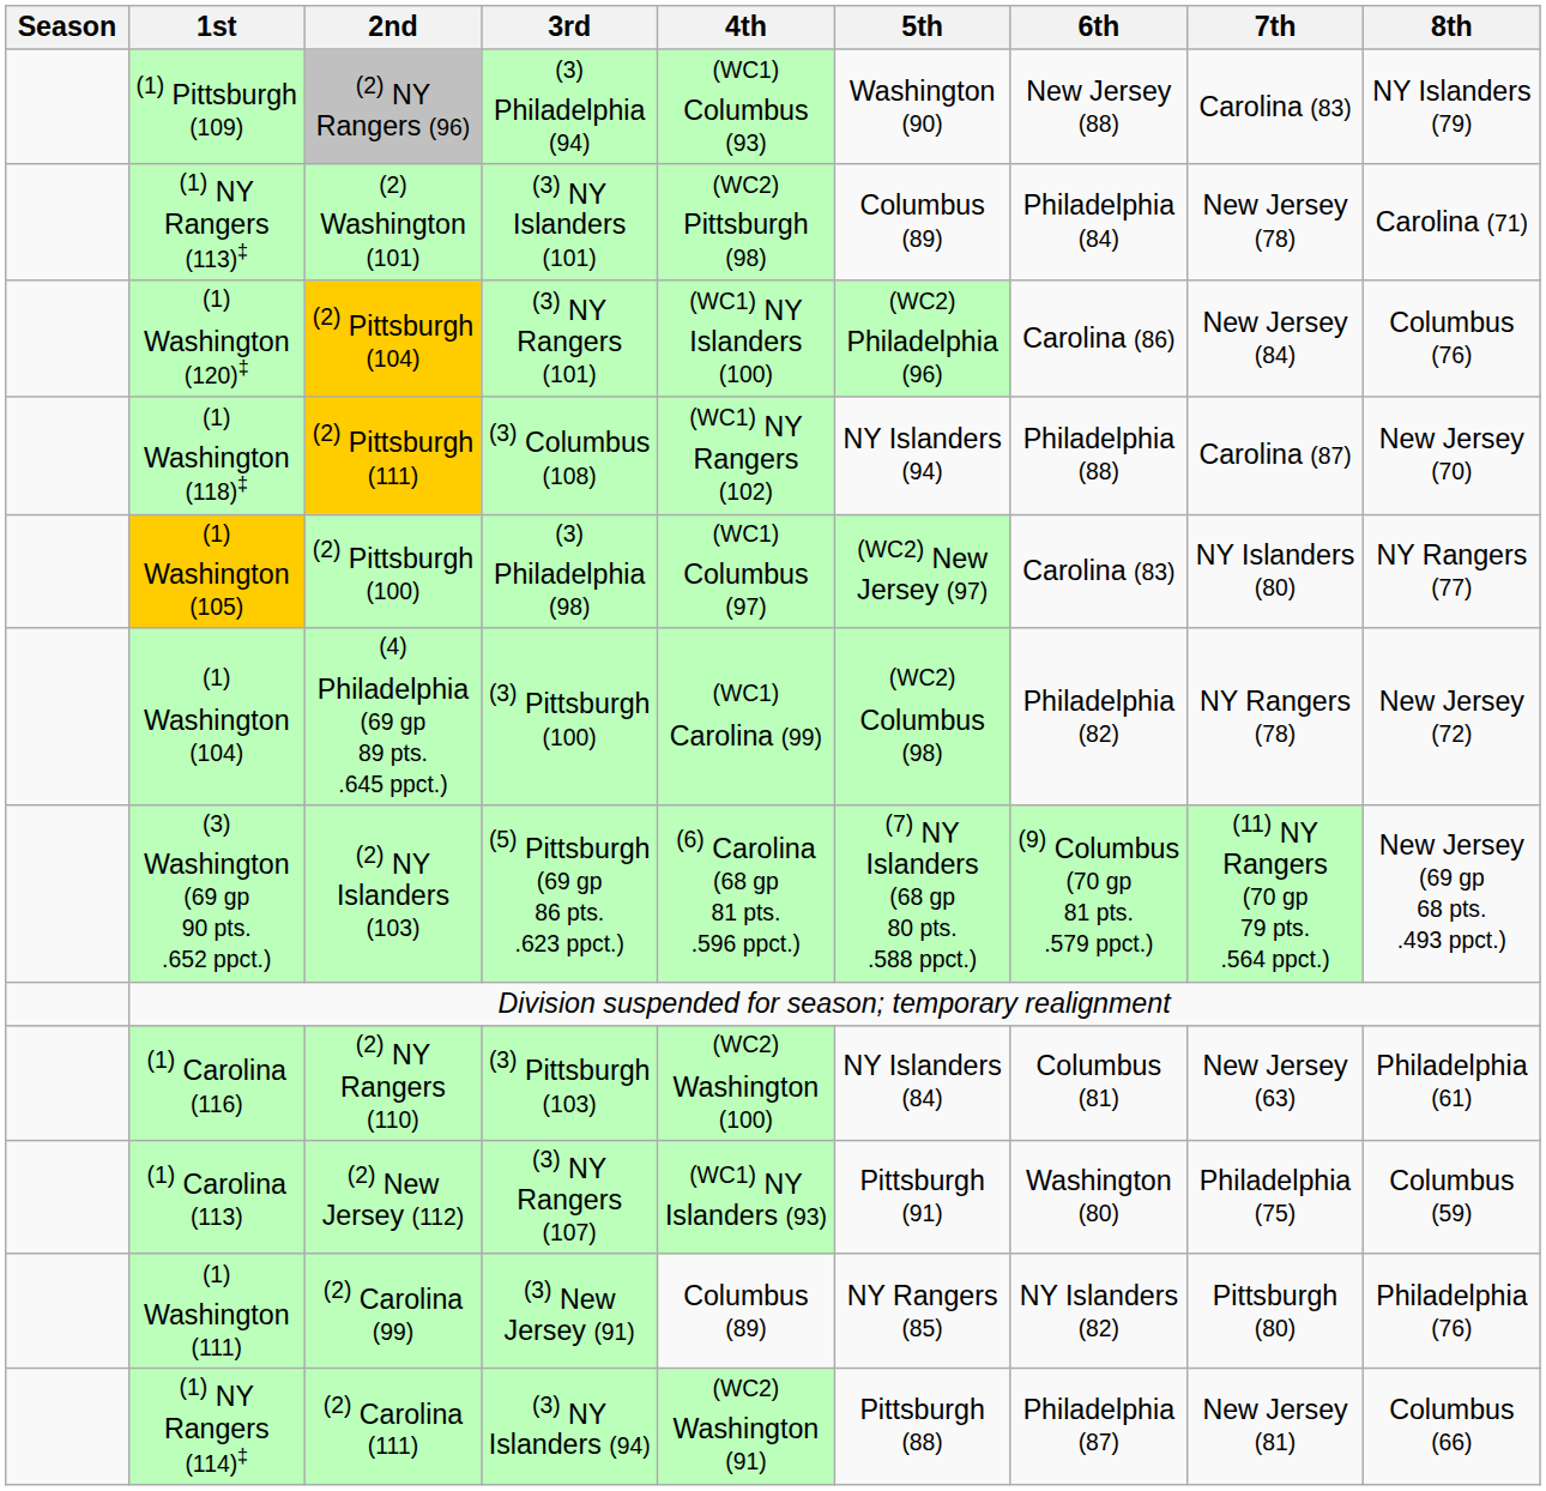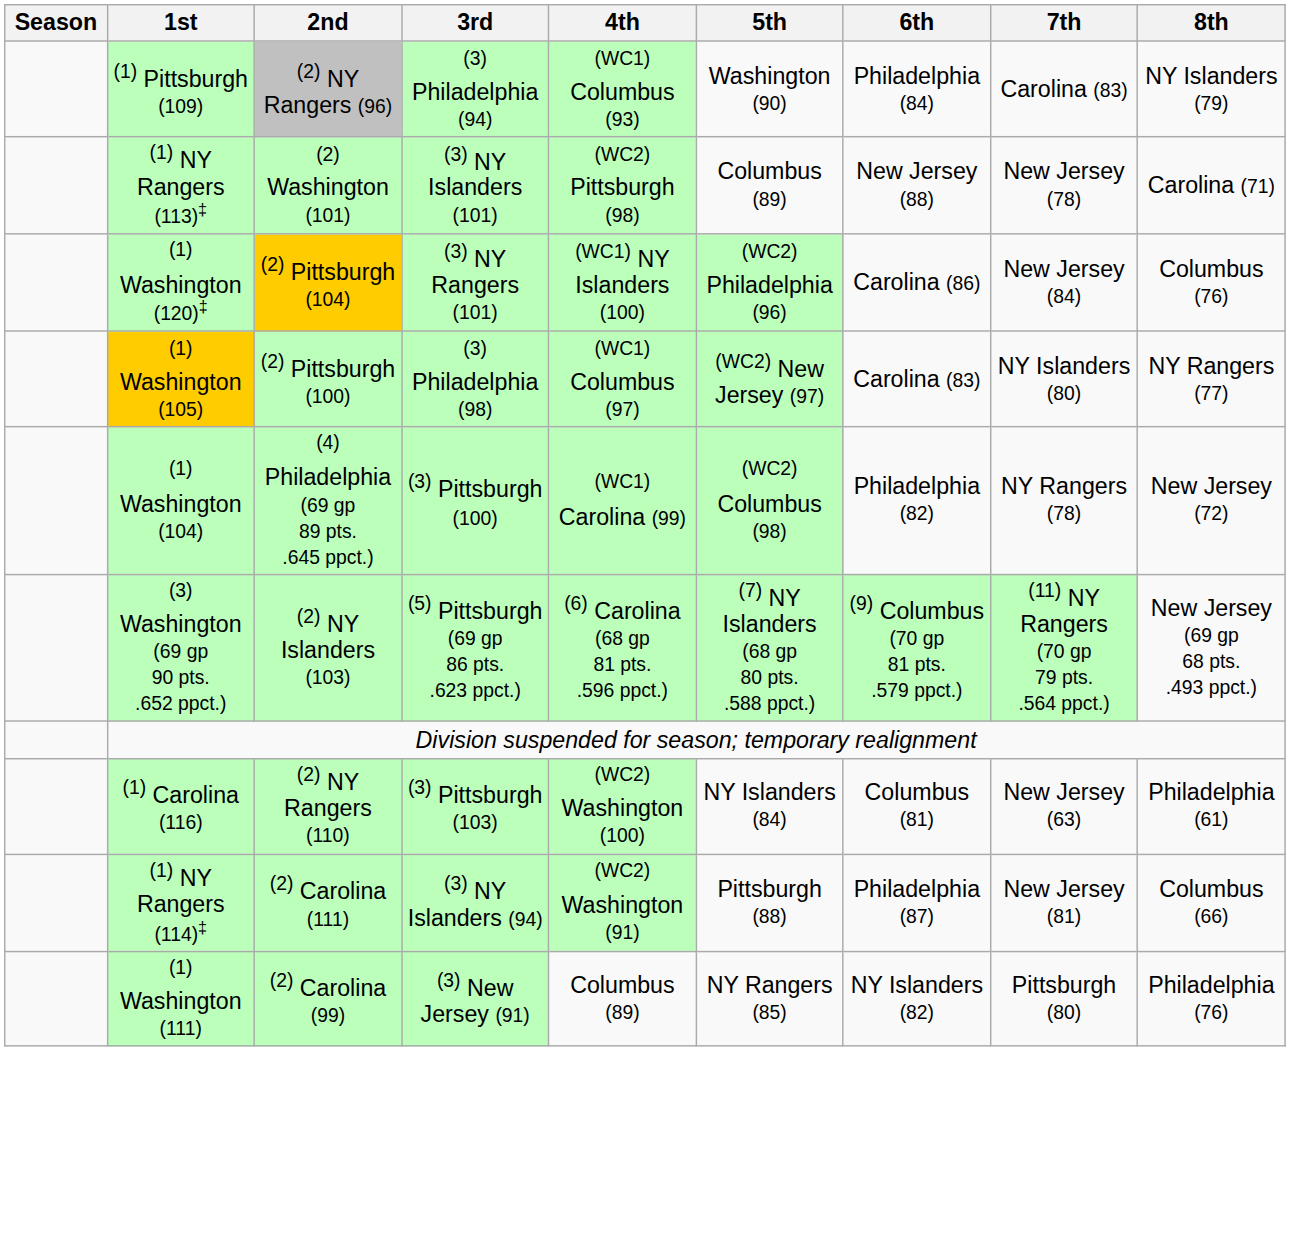 <table class="wikitable" width="100%">
 <tr>
 <th width="8%">Season</th>
 <th width="11.5%">1st</th>
 <th width="11.5%">2nd</th>
 <th width="11.5%">3rd</th>
 <th width="11.5%">4th</th>
 <th width="11.5%">5th</th>
 <th width="11.5%">6th</th>
 <th width="11.5%">7th</th>
 <th width="11.5%">8th</th>
 </tr>
 <tr align=center>
 <td></td>
 <td bgcolor="#bbffbb"><sup>(1)</sup> Pittsburgh <small>(109)</small></td>
 <td bgcolor="#c0c0c0"><sup>(2)</sup> NY Rangers <small>(96)</small></td>
 <td bgcolor="#bbffbb"><sup>(3)</sup> Philadelphia <small>(94)</small></td>
 <td bgcolor="#bbffbb"><sup>(WC1)</sup> Columbus <small>(93)</small></td>
 <td>Washington <small>(90)</small></td>
-<td>New Jersey <small>(88)</small></td>
+<td>Philadelphia <small>(84)</small></td>
 <td>Carolina <small>(83)</small></td>
 <td>NY Islanders <small>(79)</small></td>
 </tr>
 <tr align=center>
 <td></td>
 <td bgcolor="#bbffbb"><sup>(1)</sup> NY Rangers <small>(113)<sup>‡</sup></small></td>
 <td bgcolor="#bbffbb"><sup>(2)</sup> Washington <small>(101)</small></td>
 <td bgcolor="#bbffbb"><sup>(3)</sup> NY Islanders <small>(101)</small></td>
 <td bgcolor="#bbffbb"><sup>(WC2)</sup> Pittsburgh <small>(98)</small></td>
 <td>Columbus <small>(89)</small></td>
-<td>Philadelphia <small>(84)</small></td>
+<td>New Jersey <small>(88)</small></td>
 <td>New Jersey <small>(78)</small></td>
 <td>Carolina <small>(71)</small></td>
 </tr>
 <tr align=center>
 <td></td>
 <td bgcolor="#bbffbb"><sup>(1)</sup> Washington <small>(120)<sup>‡</sup></small></td>
 <td bgcolor="#ffcc00"><sup>(2)</sup> Pittsburgh <small>(104)</small></td>
 <td bgcolor="#bbffbb"><sup>(3)</sup> NY Rangers <small>(101)</small></td>
 <td bgcolor="#bbffbb"><sup>(WC1)</sup> NY Islanders <small>(100)</small></td>
 <td bgcolor="#bbffbb"><sup>(WC2)</sup> Philadelphia <small>(96)</small></td>
 <td>Carolina <small>(86)</small></td>
 <td>New Jersey <small>(84)</small></td>
 <td>Columbus <small>(76)</small></td>
-</tr>
-<tr align=center>
-<td></td>
-<td bgcolor="#bbffbb"><sup>(1)</sup> Washington <small>(118)<sup>‡</sup></small></td>
-<td bgcolor="#ffcc00"><sup>(2)</sup> Pittsburgh <small>(111)</small></td>
-<td bgcolor="#bbffbb"><sup>(3)</sup> Columbus <small>(108)</small></td>
-<td bgcolor="#bbffbb"><sup>(WC1)</sup> NY Rangers <small>(102)</small></td>
-<td>NY Islanders <small>(94)</small></td>
-<td>Philadelphia <small>(88)</small></td>
-<td>Carolina <small>(87)</small></td>
-<td>New Jersey <small>(70)</small></td>
 </tr>
 <tr align=center>
 <td></td>
 <td bgcolor="#ffcc00"><sup>(1)</sup> Washington <small>(105)</small></td>
 <td bgcolor="#bbffbb"><sup>(2)</sup> Pittsburgh <small>(100)</small></td>
 <td bgcolor="#bbffbb"><sup>(3)</sup> Philadelphia <small>(98)</small></td>
 <td bgcolor="#bbffbb"><sup>(WC1)</sup> Columbus <small>(97)</small></td>
 <td bgcolor="#bbffbb"><sup>(WC2)</sup> New Jersey <small>(97)</small></td>
 <td>Carolina <small>(83)</small></td>
 <td>NY Islanders <small>(80)</small></td>
 <td>NY Rangers <small>(77)</small></td>
 </tr>
 <tr align=center>
 <td></td>
 <td bgcolor="#bbffbb"><sup>(1)</sup> Washington <small>(104)</small></td>
 <td bgcolor="#bbffbb"><sup>(4)</sup> Philadelphia <br><small>(69 gp<br>89 pts.<br>.645 ppct.)</small><br></td>
 <td bgcolor="#bbffbb"><sup>(3)</sup> Pittsburgh <small>(100)</small></td>
 <td bgcolor="#bbffbb"><sup>(WC1)</sup> Carolina <small>(99)</small></td>
 <td bgcolor="#bbffbb"><sup>(WC2)</sup> Columbus <small>(98)</small></td>
 <td>Philadelphia <small>(82)</small></td>
 <td>NY Rangers <small>(78)</small></td>
 <td>New Jersey <small>(72)</small></td>
 </tr>
 <tr align=center>
 <td></td>
 <td bgcolor="#bbffbb"><sup>(3)</sup> Washington <br><small>(69 gp<br>90 pts.<br>.652 ppct.)</small><br></td>
 <td bgcolor="#bbffbb"><sup>(2)</sup> NY Islanders <small>(103)</small></td>
 <td bgcolor="#bbffbb"><sup>(5)</sup> Pittsburgh <br><small>(69 gp<br>86 pts.<br>.623 ppct.)</small><br></td>
 <td bgcolor="#bbffbb"><sup>(6)</sup> Carolina <br><small>(68 gp<br>81 pts.<br>.596 ppct.)</small><br></td>
 <td bgcolor="#bbffbb"><sup>(7)</sup> NY Islanders <br><small>(68 gp<br>80 pts.<br>.588 ppct.)</small><br></td>
 <td bgcolor="#bbffbb"><sup>(9)</sup> Columbus <br><small>(70 gp<br>81 pts.<br>.579 ppct.)</small><br></td>
 <td bgcolor="#bbffbb"><sup>(11)</sup> NY Rangers <br><small>(70 gp<br>79 pts.<br>.564 ppct.)</small><br></td>
 <td>New Jersey <br><small>(69 gp<br>68 pts.<br>.493 ppct.)</small><br></td>
 </tr>
 <tr align=center>
 <td></td>
 <td colspan="8"><em>Division suspended for season; temporary realignment</em></td>
 </tr>
 <tr align=center>
 <td></td>
 <td bgcolor="#bbffbb"><sup>(1)</sup> Carolina <small>(116)</small></td>
 <td bgcolor="#bbffbb"><sup>(2)</sup> NY Rangers <small>(110)</small></td>
 <td bgcolor="#bbffbb"><sup>(3)</sup> Pittsburgh <small>(103)</small></td>
 <td bgcolor="#bbffbb"><sup>(WC2)</sup> Washington <small>(100)</small></td>
 <td>NY Islanders <small>(84)</small></td>
 <td>Columbus <small>(81)</small></td>
 <td>New Jersey <small>(63)</small></td>
 <td>Philadelphia <small>(61)</small></td>
 </tr>
 <tr align=center>
 <td></td>
-<td bgcolor="#bbffbb"><sup>(1)</sup> Carolina <small>(113)</small></td>
-<td bgcolor="#bbffbb"><sup>(2)</sup> New Jersey <small>(112)</small></td>
-<td bgcolor="#bbffbb"><sup>(3)</sup> NY Rangers <small>(107)</small></td>
-<td bgcolor="#bbffbb"><sup>(WC1)</sup> NY Islanders <small>(93)</small></td>
-<td>Pittsburgh <small>(91)</small></td>
-<td>Washington <small>(80)</small></td>
-<td>Philadelphia <small>(75)</small></td>
-<td>Columbus <small>(59)</small></td>
+<td bgcolor="#bbffbb"><sup>(1)</sup> NY Rangers <small>(114)<sup>‡</sup></small></td>
+<td bgcolor="#bbffbb"><sup>(2)</sup> Carolina <small>(111)</small></td>
+<td bgcolor="#bbffbb"><sup>(3)</sup> NY Islanders <small>(94)</small></td>
+<td bgcolor="#bbffbb"><sup>(WC2)</sup> Washington <small>(91)</small></td>
+<td>Pittsburgh <small>(88)</small></td>
+<td>Philadelphia <small>(87)</small></td>
+<td>New Jersey <small>(81)</small></td>
+<td>Columbus <small>(66)</small></td>
 </tr>
 <tr align=center>
 <td></td>
 <td bgcolor="#bbffbb"><sup>(1)</sup> Washington <small>(111)</small></td>
 <td bgcolor="#bbffbb"><sup>(2)</sup> Carolina <small>(99)</small></td>
 <td bgcolor="#bbffbb"><sup>(3)</sup> New Jersey <small>(91)</small></td>
 <td>Columbus <small>(89)</small></td>
 <td>NY Rangers <small>(85)</small></td>
 <td>NY Islanders <small>(82)</small></td>
 <td>Pittsburgh <small>(80)</small></td>
 <td>Philadelphia <small>(76)</small></td>
 </tr>
-<tr align=center>
-<td></td>
-<td bgcolor="#bbffbb"><sup>(1)</sup> NY Rangers <small>(114)<sup>‡</sup></small></td>
-<td bgcolor="#bbffbb"><sup>(2)</sup> Carolina <small>(111)</small></td>
-<td bgcolor="#bbffbb"><sup>(3)</sup> NY Islanders <small>(94)</small></td>
-<td bgcolor="#bbffbb"><sup>(WC2)</sup> Washington <small>(91)</small></td>
-<td>Pittsburgh <small>(88)</small></td>
-<td>Philadelphia <small>(87)</small></td>
-<td>New Jersey <small>(81)</small></td>
-<td>Columbus <small>(66)</small></td>
-</tr>
 </table>
